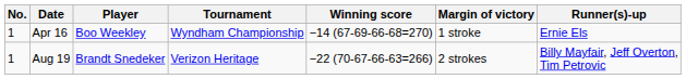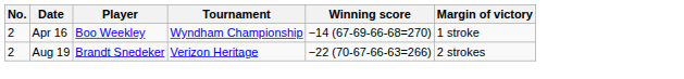 <table class="wikitable" style="font-size:95%;">
 <tr>
 <th>No.</th>
 <th>Date</th>
 <th>Player</th>
 <th>Tournament</th>
 <th>Winning score</th>
 <th>Margin of victory</th>
-<th>Runner(s)-up</th>
 </tr>
 <tr>
-<td>1</td>
+<td>2</td>
 <td>Apr 16</td>
 <td> <a href='#'>Boo Weekley</a></td>
 <td><a href='#'>Wyndham Championship</a></td>
 <td>−14 (67-69-66-68=270)</td>
 <td>1 stroke</td>
-<td> <a href='#'>Ernie Els</a></td>
 </tr>
 <tr>
-<td>1</td>
+<td>2</td>
 <td>Aug 19</td>
 <td> <a href='#'>Brandt Snedeker</a></td>
 <td><a href='#'>Verizon Heritage</a></td>
 <td>−22 (70-67-66-63=266)</td>
 <td>2 strokes</td>
-<td> <a href='#'>Billy Mayfair</a>,  <a href='#'>Jeff Overton</a>,<br> <a href='#'>Tim Petrovic</a></td>
 </tr>
 </table>
